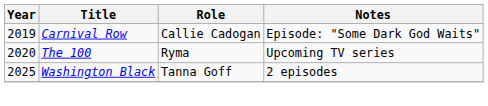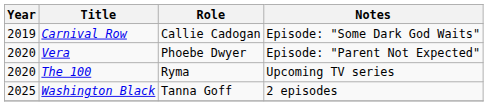 <table class="wikitable sortable">
 <tr>
 <th>Year</th>
 <th>Title</th>
 <th>Role</th>
 <th class="unsortable">Notes</th>
 </tr>
 <tr>
 <td>2019</td>
 <td><em><a href='#'>Carnival Row</a></em></td>
 <td>Callie Cadogan</td>
 <td>Episode: "Some Dark God Waits"</td>
+</tr>
+<tr>
+<td>2020</td>
+<td><em><a href='#'>Vera</a></em></td>
+<td>Phoebe Dwyer</td>
+<td>Episode: "Parent Not Expected"</td>
 </tr>
 <tr>
 <td>2020</td>
 <td><em><a href='#'>The 100</a></em></td>
 <td>Ryma</td>
 <td>Upcoming TV series</td>
 </tr>
 <tr>
 <td>2025</td>
 <td><em><a href='#'>Washington Black</a></em></td>
 <td>Tanna Goff</td>
 <td>2 episodes</td>
 </tr>
 <tr>
 </tr>
 </table>
